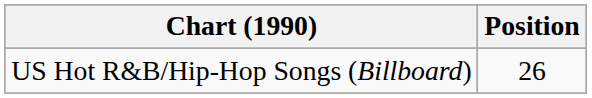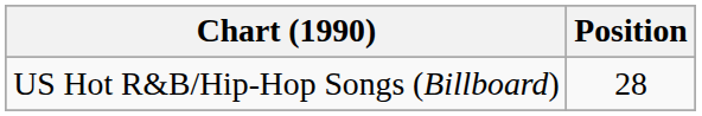 <table class="wikitable">
 <tr>
 <th>Chart (1990)</th>
 <th>Position</th>
 </tr>
 <tr>
 <td>US Hot R&B/Hip-Hop Songs (<em>Billboard</em>)</td>
-<td align=center>26</td>
+<td align=center>28</td>
 </tr>
 </table>
